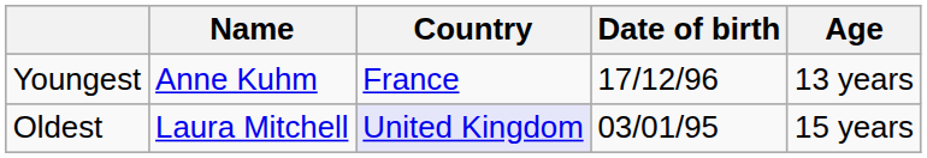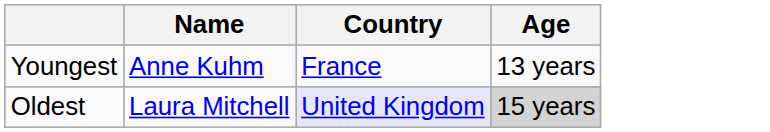 <table class="wikitable">
 <tr>
 <th></th>
 <th>Name</th>
 <th>Country</th>
-<th>Date of birth</th>
 <th>Age</th>
 </tr>
 <tr>
 <td>Youngest</td>
 <td><a href='#'>Anne Kuhm</a></td>
 <td>  <a href='#'>France</a></td>
-<td>17/12/96</td>
 <td>13 years</td>
 </tr>
 <tr>
 <td>Oldest</td>
 <td><a href='#'>Laura Mitchell</a></td>
 <td style="background: lavender;"> <a href='#'>United Kingdom</a></td>
-<td>03/01/95</td>
-<td>15 years</td>
+<td style="background: lightgrey;">15 years</td>
 </tr>
 </table>
